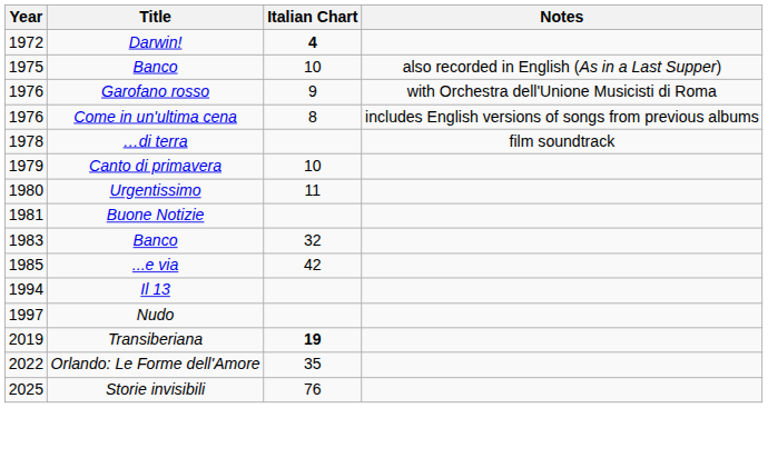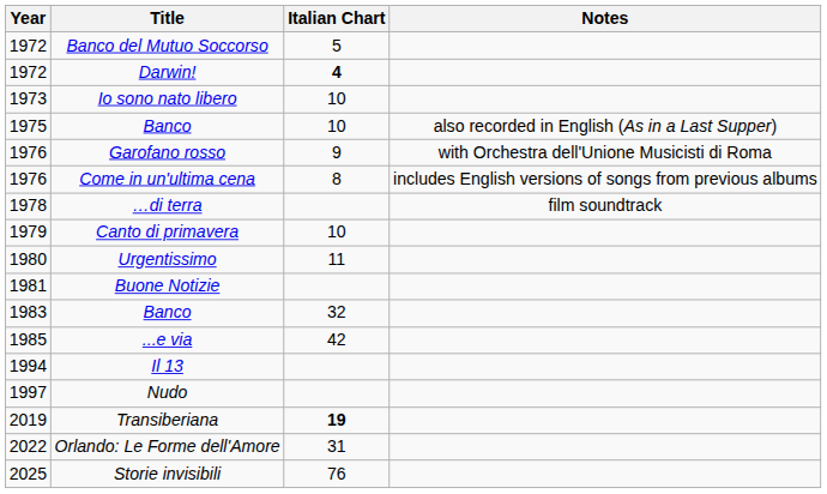 <table class="wikitable">
 <tr>
 <th>Year</th>
 <th>Title</th>
 <th>Italian Chart</th>
 <th>Notes</th>
 </tr>
 <tr>
 <td>1972</td>
+<td align="center"><em><a href='#'>Banco del Mutuo Soccorso</a></em></td>
+<td align="center">5</td>
+<td></td>
+</tr>
+<tr>
+<td>1972</td>
 <td align="center"><em><a href='#'>Darwin!</a></em></td>
 <td align="center"><strong>4</strong></td>
+<td></td>
+</tr>
+<tr>
+<td>1973</td>
+<td align="center"><em><a href='#'>Io sono nato libero</a></em></td>
+<td align="center">10</td>
 <td></td>
 </tr>
 <tr>
 <td>1975</td>
 <td align="center"><em><a href='#'>Banco</a></em></td>
 <td align="center">10</td>
 <td align="center">also recorded in English (<em>As in a Last Supper</em>)</td>
 </tr>
 <tr>
 <td>1976</td>
 <td align="center"><em><a href='#'>Garofano rosso</a></em></td>
 <td align="center">9</td>
 <td align="center">with Orchestra dell'Unione Musicisti di Roma</td>
 </tr>
 <tr>
 <td>1976</td>
 <td align="center"><em><a href='#'>Come in un'ultima cena</a></em></td>
 <td align="center">8</td>
 <td align="center">includes English versions of songs from previous albums</td>
 </tr>
 <tr>
 <td>1978</td>
 <td align="center"><em><a href='#'>…di terra</a></em></td>
 <td></td>
 <td align="center">film soundtrack</td>
 </tr>
 <tr>
 <td>1979</td>
 <td align="center"><em><a href='#'>Canto di primavera</a></em></td>
 <td align="center">10</td>
 <td></td>
 </tr>
 <tr>
 <td>1980</td>
 <td align="center"><em><a href='#'>Urgentissimo</a></em></td>
 <td align="center">11</td>
 <td></td>
 </tr>
 <tr>
 <td>1981</td>
 <td align="center"><em><a href='#'>Buone Notizie</a></em></td>
 <td></td>
 <td></td>
 </tr>
 <tr>
 <td>1983</td>
 <td align="center"><em><a href='#'>Banco</a></em></td>
 <td align="center">32</td>
 <td></td>
 </tr>
 <tr>
 <td>1985</td>
 <td align="center"><em><a href='#'>...e via</a></em></td>
 <td align="center">42</td>
 <td></td>
 </tr>
 <tr>
 <td>1994</td>
 <td align="center"><em><a href='#'>Il 13</a></em></td>
 <td></td>
 <td></td>
 </tr>
 <tr>
 <td>1997</td>
 <td align="center"><em>Nudo</em></td>
 <td></td>
 <td></td>
 </tr>
 <tr>
 <td>2019</td>
 <td align="center"><em>Transiberiana</em></td>
 <td align="center"><strong>19</strong></td>
 </tr>
 <tr>
 <td>2022</td>
 <td align="center"><em>Orlando: Le Forme dell'Amore</em></td>
-<td align="center">35</td>
+<td align="center">31</td>
 <td></td>
 </tr>
 <tr>
 <td>2025</td>
 <td align="center"><em>Storie invisibili</em></td>
 <td align="center">76</td>
 <td></td>
 </tr>
 </table>
